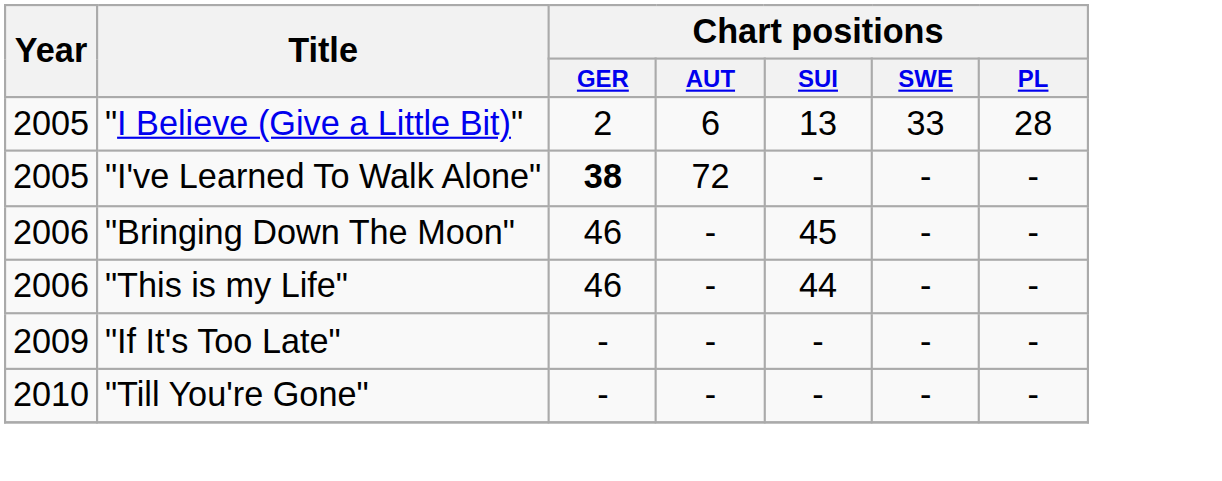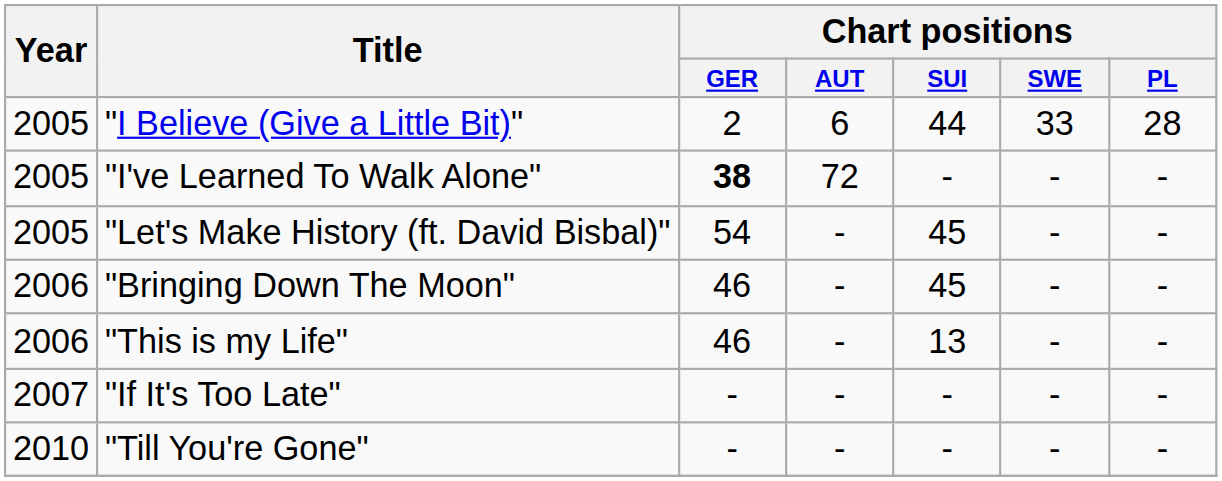 <table class="wikitable">
 <tr>
 <th rowspan="2">Year</th>
 <th rowspan="2">Title</th>
 <th colspan="5">Chart positions</th>
 </tr>
 <tr>
 <th style="width:4em;font-size:70%"><a href='#'>GER</a></th>
 <th style="width:4em;font-size:70%"><a href='#'>AUT</a></th>
 <th style="width:4em;font-size:70%"><a href='#'>SUI</a></th>
 <th style="width:4em;font-size:70%"><a href='#'>SWE</a></th>
 <th style="width:4em;font-size:70%"><a href='#'>PL</a></th>
 </tr>
 <tr>
 <td>2005</td>
 <td>"<a href='#'>I Believe (Give a Little Bit)</a>"</td>
 <td align="center">2</td>
 <td align="center">6</td>
-<td align="center">13</td>
+<td align="center">44</td>
 <td align="center">33</td>
 <td align="center">28</td>
 </tr>
 <tr>
 <td>2005</td>
 <td>"I've Learned To Walk Alone"</td>
 <td align="center"><strong>38</strong></td>
 <td align="center">72</td>
 <td align="center">-</td>
+<td align="center">-</td>
+<td align="center">-</td>
+</tr>
+<tr>
+<td>2005</td>
+<td>"Let's Make History (ft. David Bisbal)"</td>
+<td align="center">54</td>
+<td align="center">-</td>
+<td align="center">45</td>
 <td align="center">-</td>
 <td align="center">-</td>
 </tr>
 <tr>
 <td>2006</td>
 <td>"Bringing Down The Moon"</td>
 <td align="center">46</td>
 <td align="center">-</td>
 <td align="center">45</td>
 <td align="center">-</td>
 <td align="center">-</td>
 </tr>
 <tr>
 <td>2006</td>
 <td>"This is my Life"</td>
 <td align="center">46</td>
 <td align="center">-</td>
-<td align="center">44</td>
+<td align="center">13</td>
 <td align="center">-</td>
 <td align="center">-</td>
 </tr>
 <tr>
-<td>2009</td>
+<td>2007</td>
 <td>"If It's Too Late"</td>
 <td align="center">-</td>
 <td align="center">-</td>
 <td align="center">-</td>
 <td align="center">-</td>
 <td align="center">-</td>
 </tr>
 <tr>
 <td>2010</td>
 <td>"Till You're Gone"</td>
 <td align="center">-</td>
 <td align="center">-</td>
 <td align="center">-</td>
 <td align="center">-</td>
 <td align="center">-</td>
 </tr>
 <tr>
 </tr>
 </table>
